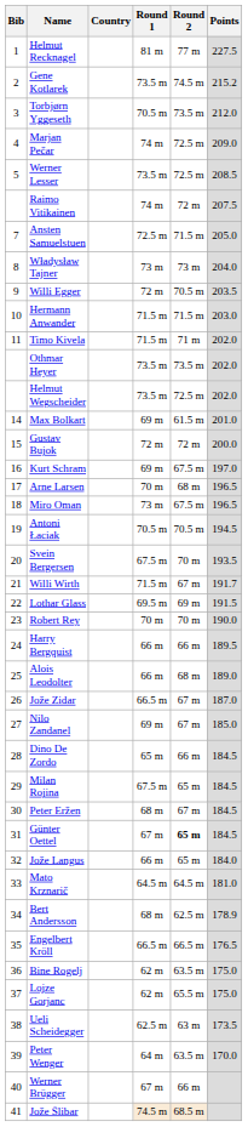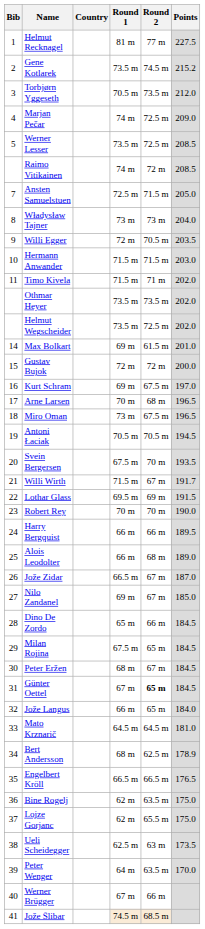 <table class="wikitable collapsible autocollapse sortable" cellpadding="3" cellspacing="0" border="1" style="background:#fff; font-size:86%; width:33%; line-height:16px; border:grey solid 1px; border-collapse:collapse;">
 <tr>
 <th width="30">Bib</th>
 <th width="132">Name</th>
 <th width="115">Country</th>
 <th width="50">Round 1</th>
 <th width="50">Round 2</th>
 <th width="40">Points</th>
 </tr>
 <tr>
 <td align=center>1</td>
 <td><a href='#'>Helmut Recknagel</a></td>
 <td></td>
 <td align=center>81 m</td>
 <td align=center>77 m</td>
 <td align=center bgcolor=#DCDCDC>227.5</td>
 </tr>
 <tr>
 <td align=center>2</td>
 <td><a href='#'>Gene Kotlarek</a></td>
 <td></td>
 <td align=center>73.5 m</td>
 <td align=center>74.5 m</td>
 <td align=center bgcolor=#DCDCDC>215.2</td>
 </tr>
 <tr>
 <td align=center>3</td>
 <td><a href='#'>Torbjørn Yggeseth</a></td>
 <td></td>
 <td align=center>70.5 m</td>
 <td align=center>73.5 m</td>
 <td align=center bgcolor=#DCDCDC>212.0</td>
 </tr>
 <tr>
 <td align=center>4</td>
 <td><a href='#'>Marjan Pečar</a></td>
 <td></td>
 <td align=center>74 m</td>
 <td align=center>72.5 m</td>
 <td align=center bgcolor=#DCDCDC>209.0</td>
 </tr>
 <tr>
 <td align=center>5</td>
 <td><a href='#'>Werner Lesser</a></td>
 <td></td>
 <td align=center>73.5 m</td>
 <td align=center>72.5 m</td>
 <td align=center bgcolor=#DCDCDC>208.5</td>
 </tr>
 <tr>
 <td align=center></td>
 <td><a href='#'>Raimo Vitikainen</a></td>
 <td></td>
 <td align=center>74 m</td>
 <td align=center>72 m</td>
-<td align=center bgcolor=#DCDCDC>207.5</td>
+<td align=center bgcolor=#DCDCDC>208.5</td>
 </tr>
 <tr>
 <td align=center>7</td>
 <td><a href='#'>Ansten Samuelstuen</a></td>
 <td></td>
 <td align=center>72.5 m</td>
 <td align=center>71.5 m</td>
 <td align=center bgcolor=#DCDCDC>205.0</td>
 </tr>
 <tr>
 <td align=center>8</td>
 <td><a href='#'>Władysław Tajner</a></td>
 <td></td>
 <td align=center>73 m</td>
 <td align=center>73 m</td>
 <td align=center bgcolor=#DCDCDC>204.0</td>
 </tr>
 <tr>
 <td align=center>9</td>
 <td><a href='#'>Willi Egger</a></td>
 <td></td>
 <td align=center>72 m</td>
 <td align=center>70.5 m</td>
 <td align=center bgcolor=#DCDCDC>203.5</td>
 </tr>
 <tr>
 <td align=center>10</td>
 <td><a href='#'>Hermann Anwander</a></td>
 <td></td>
 <td align=center>71.5 m</td>
 <td align=center>71.5 m</td>
 <td align=center bgcolor=#DCDCDC>203.0</td>
 </tr>
 <tr>
 <td align=center>11</td>
 <td><a href='#'>Timo Kivela</a></td>
 <td></td>
 <td align=center>71.5 m</td>
 <td align=center>71 m</td>
 <td align=center bgcolor=#DCDCDC>202.0</td>
 </tr>
 <tr>
 <td align=center></td>
 <td><a href='#'>Othmar Heyer</a></td>
 <td></td>
 <td align=center>73.5 m</td>
 <td align=center>73.5 m</td>
 <td align=center bgcolor=#DCDCDC>202.0</td>
 </tr>
 <tr>
 <td align=center></td>
 <td><a href='#'>Helmut Wegscheider</a></td>
 <td></td>
 <td align=center>73.5 m</td>
 <td align=center>72.5 m</td>
 <td align=center bgcolor=#DCDCDC>202.0</td>
 </tr>
 <tr>
 <td align=center>14</td>
 <td><a href='#'>Max Bolkart</a></td>
 <td></td>
 <td align=center>69 m</td>
 <td align=center>61.5 m</td>
 <td align=center bgcolor=#DCDCDC>201.0</td>
 </tr>
 <tr>
 <td align=center>15</td>
 <td><a href='#'>Gustav Bujok</a></td>
 <td></td>
 <td align=center>72 m</td>
 <td align=center>72 m</td>
 <td align=center bgcolor=#DCDCDC>200.0</td>
 </tr>
 <tr>
 <td align=center>16</td>
 <td><a href='#'>Kurt Schram</a></td>
 <td></td>
 <td align=center>69 m</td>
 <td align=center>67.5 m</td>
 <td align=center bgcolor=#DCDCDC>197.0</td>
 </tr>
 <tr>
 <td align=center>17</td>
 <td><a href='#'>Arne Larsen</a></td>
 <td></td>
 <td align=center>70 m</td>
 <td align=center>68 m</td>
 <td align=center bgcolor=#DCDCDC>196.5</td>
 </tr>
 <tr>
 <td align=center>18</td>
 <td><a href='#'>Miro Oman</a></td>
 <td></td>
 <td align=center>73 m</td>
 <td align=center>67.5 m</td>
 <td align=center bgcolor=#DCDCDC>196.5</td>
 </tr>
 <tr>
 <td align=center>19</td>
 <td><a href='#'>Antoni Łaciak</a></td>
 <td></td>
 <td align=center>70.5 m</td>
 <td align=center>70.5 m</td>
 <td align=center bgcolor=#DCDCDC>194.5</td>
 </tr>
 <tr>
 <td align=center>20</td>
 <td><a href='#'>Svein Bergersen</a></td>
 <td></td>
 <td align=center>67.5 m</td>
 <td align=center>70 m</td>
 <td align=center bgcolor=#DCDCDC>193.5</td>
 </tr>
 <tr>
 <td align=center>21</td>
 <td><a href='#'>Willi Wirth</a></td>
 <td></td>
 <td align=center>71.5 m</td>
 <td align=center>67 m</td>
 <td align=center bgcolor=#DCDCDC>191.7</td>
 </tr>
 <tr>
 <td align=center>22</td>
 <td><a href='#'>Lothar Glass</a></td>
 <td></td>
 <td align=center>69.5 m</td>
 <td align=center>69 m</td>
 <td align=center bgcolor=#DCDCDC>191.5</td>
 </tr>
 <tr>
 <td align=center>23</td>
 <td><a href='#'>Robert Rey</a></td>
 <td></td>
 <td align=center>70 m</td>
 <td align=center>70 m</td>
 <td align=center bgcolor=#DCDCDC>190.0</td>
 </tr>
 <tr>
 <td align=center>24</td>
 <td><a href='#'>Harry Bergquist</a></td>
 <td></td>
 <td align=center>66 m</td>
 <td align=center>66 m</td>
 <td align=center bgcolor=#DCDCDC>189.5</td>
 </tr>
 <tr>
 <td align=center>25</td>
 <td><a href='#'>Alois Leodolter</a></td>
 <td></td>
 <td align=center>66 m</td>
 <td align=center>68 m</td>
 <td align=center bgcolor=#DCDCDC>189.0</td>
 </tr>
 <tr>
 <td align=center>26</td>
 <td><a href='#'>Jože Zidar</a></td>
 <td></td>
 <td align=center>66.5 m</td>
 <td align=center>67 m</td>
 <td align=center bgcolor=#DCDCDC>187.0</td>
 </tr>
 <tr>
 <td align=center>27</td>
 <td><a href='#'>Nilo Zandanel</a></td>
 <td></td>
 <td align=center>69 m</td>
 <td align=center>67 m</td>
 <td align=center bgcolor=#DCDCDC>185.0</td>
 </tr>
 <tr>
 <td align=center>28</td>
 <td><a href='#'>Dino De Zordo</a></td>
 <td></td>
 <td align=center>65 m</td>
 <td align=center>66 m</td>
 <td align=center bgcolor=#DCDCDC>184.5</td>
 </tr>
 <tr>
 <td align=center>29</td>
 <td><a href='#'>Milan Rojina</a></td>
 <td></td>
 <td align=center>67.5 m</td>
 <td align=center>65 m</td>
 <td align=center bgcolor=#DCDCDC>184.5</td>
 </tr>
 <tr>
 <td align=center>30</td>
 <td><a href='#'>Peter Eržen</a></td>
 <td></td>
 <td align=center>68 m</td>
 <td align=center>67 m</td>
 <td align=center bgcolor=#DCDCDC>184.5</td>
 </tr>
 <tr>
 <td align=center>31</td>
 <td><a href='#'>Günter Oettel</a></td>
 <td></td>
 <td align=center>67 m</td>
 <td align=center><strong>65 m</strong></td>
 <td align=center bgcolor=#DCDCDC>184.5</td>
 </tr>
 <tr>
 <td align=center>32</td>
 <td><a href='#'>Jože Langus</a></td>
 <td></td>
 <td align=center>66 m</td>
 <td align=center>65 m</td>
 <td align=center bgcolor=#DCDCDC>184.0</td>
 </tr>
 <tr>
 <td align=center>33</td>
 <td><a href='#'>Mato Krznarič</a></td>
 <td></td>
 <td align=center>64.5 m</td>
 <td align=center>64.5 m</td>
 <td align=center bgcolor=#DCDCDC>181.0</td>
 </tr>
 <tr>
 <td align=center>34</td>
 <td><a href='#'>Bert Andersson</a></td>
 <td></td>
 <td align=center>68 m</td>
 <td align=center>62.5 m</td>
 <td align=center bgcolor=#DCDCDC>178.9</td>
 </tr>
 <tr>
 <td align=center>35</td>
 <td><a href='#'>Engelbert Kröll</a></td>
 <td></td>
 <td align=center>66.5 m</td>
 <td align=center>66.5 m</td>
 <td align=center bgcolor=#DCDCDC>176.5</td>
 </tr>
 <tr>
 <td align=center>36</td>
 <td><a href='#'>Bine Rogelj</a></td>
 <td></td>
 <td align=center>62 m</td>
 <td align=center>63.5 m</td>
 <td align=center bgcolor=#DCDCDC>175.0</td>
 </tr>
 <tr>
 <td align=center>37</td>
 <td><a href='#'>Lojze Gorjanc</a></td>
 <td></td>
 <td align=center>62 m</td>
 <td align=center>65.5 m</td>
 <td align=center bgcolor=#DCDCDC>175.0</td>
 </tr>
 <tr>
 <td align=center>38</td>
 <td><a href='#'>Ueli Scheidegger</a></td>
 <td></td>
 <td align=center>62.5 m</td>
 <td align=center>63 m</td>
 <td align=center bgcolor=#DCDCDC>173.5</td>
 </tr>
 <tr>
 <td align=center>39</td>
 <td><a href='#'>Peter Wenger</a></td>
 <td></td>
 <td align=center>64 m</td>
 <td align=center>63.5 m</td>
 <td align=center bgcolor=#DCDCDC>170.0</td>
 </tr>
 <tr>
 <td align=center>40</td>
 <td><a href='#'>Werner Brügger</a></td>
 <td></td>
 <td align=center>67 m</td>
 <td align=center>66 m</td>
 <td align=center bgcolor=#DCDCDC></td>
 </tr>
 <tr>
 <td align=center>41</td>
 <td><a href='#'>Jože Šlibar</a></td>
 <td></td>
 <td align=center bgcolor=#FAEBD7>74.5 m</td>
 <td align=center bgcolor=#FAEBD7>68.5 m</td>
 <td align=center bgcolor=#DCDCDC></td>
 </tr>
 </table>
